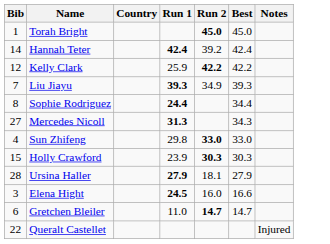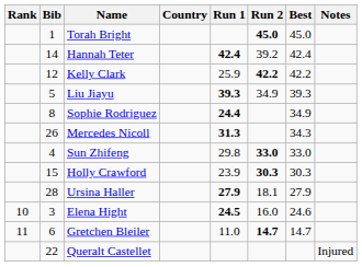 <table class="wikitable sortable" style="text-align:center">
 <tr>
+<th>Rank</th>
 <th>Bib</th>
 <th>Name</th>
 <th>Country</th>
 <th>Run 1</th>
 <th>Run 2</th>
 <th>Best</th>
 <th>Notes</th>
 </tr>
 <tr>
+<td></td>
 <td>1</td>
 <td align=left><a href='#'>Torah Bright</a></td>
 <td align=left></td>
 <td></td>
 <td><strong>45.0</strong></td>
 <td>45.0</td>
 <td></td>
 </tr>
 <tr>
+<td></td>
 <td>14</td>
 <td align=left><a href='#'>Hannah Teter</a></td>
 <td align=left></td>
 <td><strong>42.4</strong></td>
 <td>39.2</td>
 <td>42.4</td>
 <td></td>
 </tr>
 <tr>
+<td></td>
 <td>12</td>
 <td align=left><a href='#'>Kelly Clark</a></td>
 <td align=left></td>
 <td>25.9</td>
 <td><strong>42.2</strong></td>
 <td>42.2</td>
 <td></td>
 </tr>
 <tr>
-<td>7</td>
+<td></td>
+<td>5</td>
 <td align=left><a href='#'>Liu Jiayu</a></td>
 <td align=left></td>
 <td><strong>39.3</strong></td>
 <td>34.9</td>
 <td>39.3</td>
 <td></td>
 </tr>
 <tr>
+<td></td>
 <td>8</td>
 <td align=left><a href='#'>Sophie Rodriguez</a></td>
 <td align=left></td>
 <td><strong>24.4</strong></td>
 <td></td>
-<td>34.4</td>
+<td>34.9</td>
 <td></td>
 </tr>
 <tr>
-<td>27</td>
+<td></td>
+<td>26</td>
 <td align=left><a href='#'>Mercedes Nicoll</a></td>
 <td align=left></td>
 <td><strong>31.3</strong></td>
 <td></td>
 <td>34.3</td>
 <td></td>
 </tr>
 <tr>
+<td></td>
 <td>4</td>
 <td align=left><a href='#'>Sun Zhifeng</a></td>
 <td align=left></td>
 <td>29.8</td>
 <td><strong>33.0</strong></td>
 <td>33.0</td>
 <td></td>
 </tr>
 <tr>
+<td></td>
 <td>15</td>
 <td align=left><a href='#'>Holly Crawford</a></td>
 <td align=left></td>
 <td>23.9</td>
 <td><strong>30.3</strong></td>
 <td>30.3</td>
 <td></td>
 </tr>
 <tr>
+<td></td>
 <td>28</td>
 <td align=left><a href='#'>Ursina Haller</a></td>
 <td align=left></td>
 <td><strong>27.9</strong></td>
 <td>18.1</td>
 <td>27.9</td>
 <td></td>
 </tr>
 <tr>
+<td>10</td>
 <td>3</td>
 <td align=left><a href='#'>Elena Hight</a></td>
 <td align=left></td>
 <td><strong>24.5</strong></td>
 <td>16.0</td>
-<td>16.6</td>
+<td>24.6</td>
 <td></td>
 </tr>
 <tr>
+<td>11</td>
 <td>6</td>
 <td align=left><a href='#'>Gretchen Bleiler</a></td>
 <td align=left></td>
 <td>11.0</td>
 <td><strong>14.7</strong></td>
 <td>14.7</td>
 <td></td>
 </tr>
 <tr>
+<td></td>
 <td>22</td>
 <td align=left><a href='#'>Queralt Castellet</a></td>
 <td align=left></td>
 <td></td>
 <td></td>
 <td></td>
 <td>Injured</td>
 </tr>
 </table>
